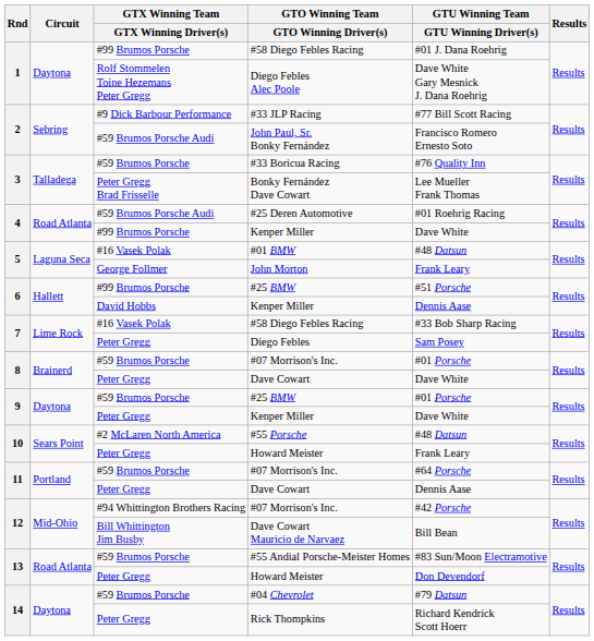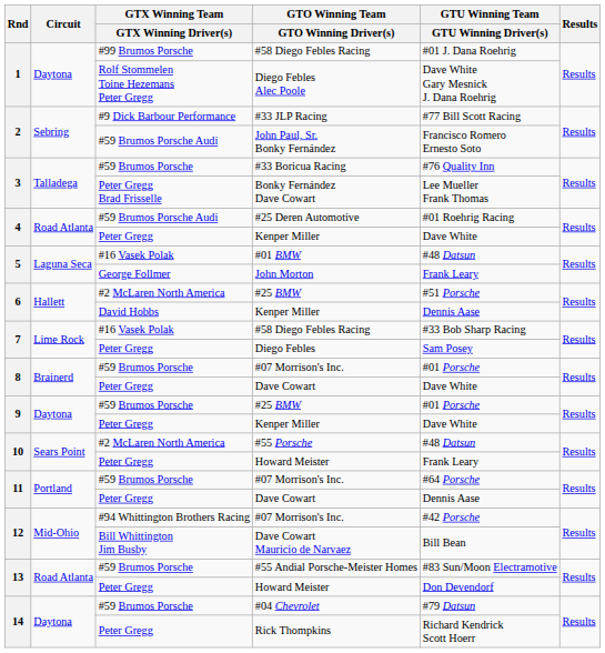 <table class="wikitable" style="font-size: 90%;">
 <tr>
 <th rowspan=2>Rnd</th>
 <th rowspan=2>Circuit</th>
 <th>GTX Winning Team</th>
 <th>GTO Winning Team</th>
 <th>GTU Winning Team</th>
 <th rowspan=2>Results</th>
 </tr>
 <tr>
 <th>GTX Winning Driver(s)</th>
 <th>GTO Winning Driver(s)</th>
 <th>GTU Winning Driver(s)</th>
 </tr>
 <tr>
 <th rowspan=2>1</th>
 <td rowspan=2><a href='#'>Daytona</a></td>
 <td>#99 <a href='#'>Brumos Porsche</a></td>
 <td>#58 Diego Febles Racing</td>
 <td>#01 J. Dana Roehrig</td>
 <td rowspan=2><a href='#'>Results</a></td>
 </tr>
 <tr>
 <td> <a href='#'>Rolf Stommelen</a><br> <a href='#'>Toine Hezemans</a><br> <a href='#'>Peter Gregg</a></td>
 <td> Diego Febles<br> <a href='#'>Alec Poole</a></td>
 <td> Dave White<br> Gary Mesnick<br> J. Dana Roehrig</td>
 </tr>
 <tr>
 <th rowspan=2>2</th>
 <td rowspan=2><a href='#'>Sebring</a></td>
 <td>#9 <a href='#'>Dick Barbour Performance</a></td>
 <td>#33 JLP Racing</td>
 <td>#77 Bill Scott Racing</td>
 <td rowspan=2><a href='#'>Results</a></td>
 </tr>
 <tr>
 <td>#59 <a href='#'>Brumos Porsche Audi</a></td>
 <td> <a href='#'>John Paul, Sr.</a><br> Bonky Fernández</td>
 <td> Francisco Romero<br> Ernesto Soto</td>
 </tr>
 <tr>
 <th rowspan=2>3</th>
 <td rowspan=2><a href='#'>Talladega</a></td>
 <td>#59 <a href='#'>Brumos Porsche</a></td>
 <td>#33 Boricua Racing</td>
 <td>#76 <a href='#'>Quality Inn</a></td>
 <td rowspan=2><a href='#'>Results</a></td>
 </tr>
 <tr>
 <td> <a href='#'>Peter Gregg</a><br> <a href='#'>Brad Frisselle</a></td>
 <td> Bonky Fernández<br> Dave Cowart</td>
 <td> Lee Mueller<br> Frank Thomas</td>
 </tr>
 <tr>
 <th rowspan=2>4</th>
 <td rowspan=2><a href='#'>Road Atlanta</a></td>
 <td>#59 <a href='#'>Brumos Porsche Audi</a></td>
 <td>#25 Deren Automotive</td>
 <td>#01 Roehrig Racing</td>
 <td rowspan=2><a href='#'>Results</a></td>
 </tr>
 <tr>
-<td>#99 <a href='#'>Brumos Porsche</a></td>
+<td> <a href='#'>Peter Gregg</a></td>
 <td> Kenper Miller</td>
 <td> Dave White</td>
 </tr>
 <tr>
 <th rowspan=2>5</th>
 <td rowspan=2><a href='#'>Laguna Seca</a></td>
 <td>#16 <a href='#'>Vasek Polak</a></td>
 <td>#01 <em><a href='#'>BMW</a></em></td>
 <td>#48 <em><a href='#'>Datsun</a></em></td>
 <td rowspan=2><a href='#'>Results</a></td>
 </tr>
 <tr>
 <td> <a href='#'>George Follmer</a></td>
 <td> <a href='#'>John Morton</a></td>
 <td> <a href='#'>Frank Leary</a></td>
 </tr>
 <tr>
 <th rowspan=2>6</th>
 <td rowspan=2><a href='#'>Hallett</a></td>
-<td>#99 <a href='#'>Brumos Porsche</a></td>
+<td>#2 <a href='#'>McLaren North America</a></td>
 <td>#25 <em><a href='#'>BMW</a></em></td>
 <td>#51 <em><a href='#'>Porsche</a></em></td>
 <td rowspan=2><a href='#'>Results</a></td>
 </tr>
 <tr>
 <td> <a href='#'>David Hobbs</a></td>
 <td> Kenper Miller</td>
 <td> <a href='#'>Dennis Aase</a></td>
 </tr>
 <tr>
 <th rowspan=2>7</th>
 <td rowspan=2><a href='#'>Lime Rock</a></td>
 <td>#16 <a href='#'>Vasek Polak</a></td>
 <td>#58 Diego Febles Racing</td>
 <td>#33 Bob Sharp Racing</td>
 <td rowspan=2><a href='#'>Results</a></td>
 </tr>
 <tr>
 <td> <a href='#'>Peter Gregg</a></td>
 <td> Diego Febles</td>
 <td> <a href='#'>Sam Posey</a></td>
 </tr>
 <tr>
 <th rowspan=2>8</th>
 <td rowspan=2><a href='#'>Brainerd</a></td>
 <td>#59 <a href='#'>Brumos Porsche</a></td>
 <td>#07 Morrison's Inc.</td>
 <td>#01 <em><a href='#'>Porsche</a></em></td>
 <td rowspan=2><a href='#'>Results</a></td>
 </tr>
 <tr>
 <td> <a href='#'>Peter Gregg</a></td>
 <td> Dave Cowart</td>
 <td> Dave White</td>
 </tr>
 <tr>
 <th rowspan=2>9</th>
 <td rowspan=2><a href='#'>Daytona</a></td>
 <td>#59 <a href='#'>Brumos Porsche</a></td>
 <td>#25 <em><a href='#'>BMW</a></em></td>
 <td>#01 <em><a href='#'>Porsche</a></em></td>
 <td rowspan=2><a href='#'>Results</a></td>
 </tr>
 <tr>
 <td> <a href='#'>Peter Gregg</a></td>
 <td> Kenper Miller</td>
 <td> Dave White</td>
 </tr>
 <tr>
 <th rowspan=2>10</th>
 <td rowspan=2><a href='#'>Sears Point</a></td>
 <td>#2 <a href='#'>McLaren North America</a></td>
 <td>#55 <em><a href='#'>Porsche</a></em></td>
 <td>#48 <em><a href='#'>Datsun</a></em></td>
 <td rowspan=2><a href='#'>Results</a></td>
 </tr>
 <tr>
 <td> <a href='#'>Peter Gregg</a></td>
 <td> Howard Meister</td>
 <td> Frank Leary</td>
 </tr>
 <tr>
 <th rowspan=2>11</th>
 <td rowspan=2><a href='#'>Portland</a></td>
 <td>#59 <a href='#'>Brumos Porsche</a></td>
 <td>#07 Morrison's Inc.</td>
 <td>#64 <em><a href='#'>Porsche</a></em></td>
 <td rowspan=2><a href='#'>Results</a></td>
 </tr>
 <tr>
 <td> <a href='#'>Peter Gregg</a></td>
 <td> Dave Cowart</td>
 <td> Dennis Aase</td>
 </tr>
 <tr>
 <th rowspan=2>12</th>
 <td rowspan=2><a href='#'>Mid-Ohio</a></td>
 <td>#94 Whittington Brothers Racing</td>
 <td>#07 Morrison's Inc.</td>
 <td>#42 <em><a href='#'>Porsche</a></em></td>
 <td rowspan=2><a href='#'>Results</a></td>
 </tr>
 <tr>
 <td> <a href='#'>Bill Whittington</a><br> <a href='#'>Jim Busby</a></td>
 <td> Dave Cowart<br> <a href='#'>Mauricio de Narvaez</a></td>
 <td> Bill Bean</td>
 </tr>
 <tr>
 <th rowspan=2>13</th>
 <td rowspan=2><a href='#'>Road Atlanta</a></td>
 <td>#59 <a href='#'>Brumos Porsche</a></td>
 <td>#55 Andial Porsche-Meister Homes</td>
 <td>#83 Sun/Moon <a href='#'>Electramotive</a></td>
 <td rowspan=2><a href='#'>Results</a></td>
 </tr>
 <tr>
 <td> <a href='#'>Peter Gregg</a></td>
 <td> Howard Meister</td>
 <td> <a href='#'>Don Devendorf</a></td>
 </tr>
 <tr>
 <th rowspan=2>14</th>
 <td rowspan=2><a href='#'>Daytona</a></td>
 <td>#59 <a href='#'>Brumos Porsche</a></td>
 <td>#04 <em><a href='#'>Chevrolet</a></em></td>
 <td>#79 <em><a href='#'>Datsun</a></em></td>
 <td rowspan=2><a href='#'>Results</a></td>
 </tr>
 <tr>
 <td> <a href='#'>Peter Gregg</a></td>
 <td> Rick Thompkins</td>
 <td> Richard Kendrick<br> Scott Hoerr</td>
 </tr>
 </table>
